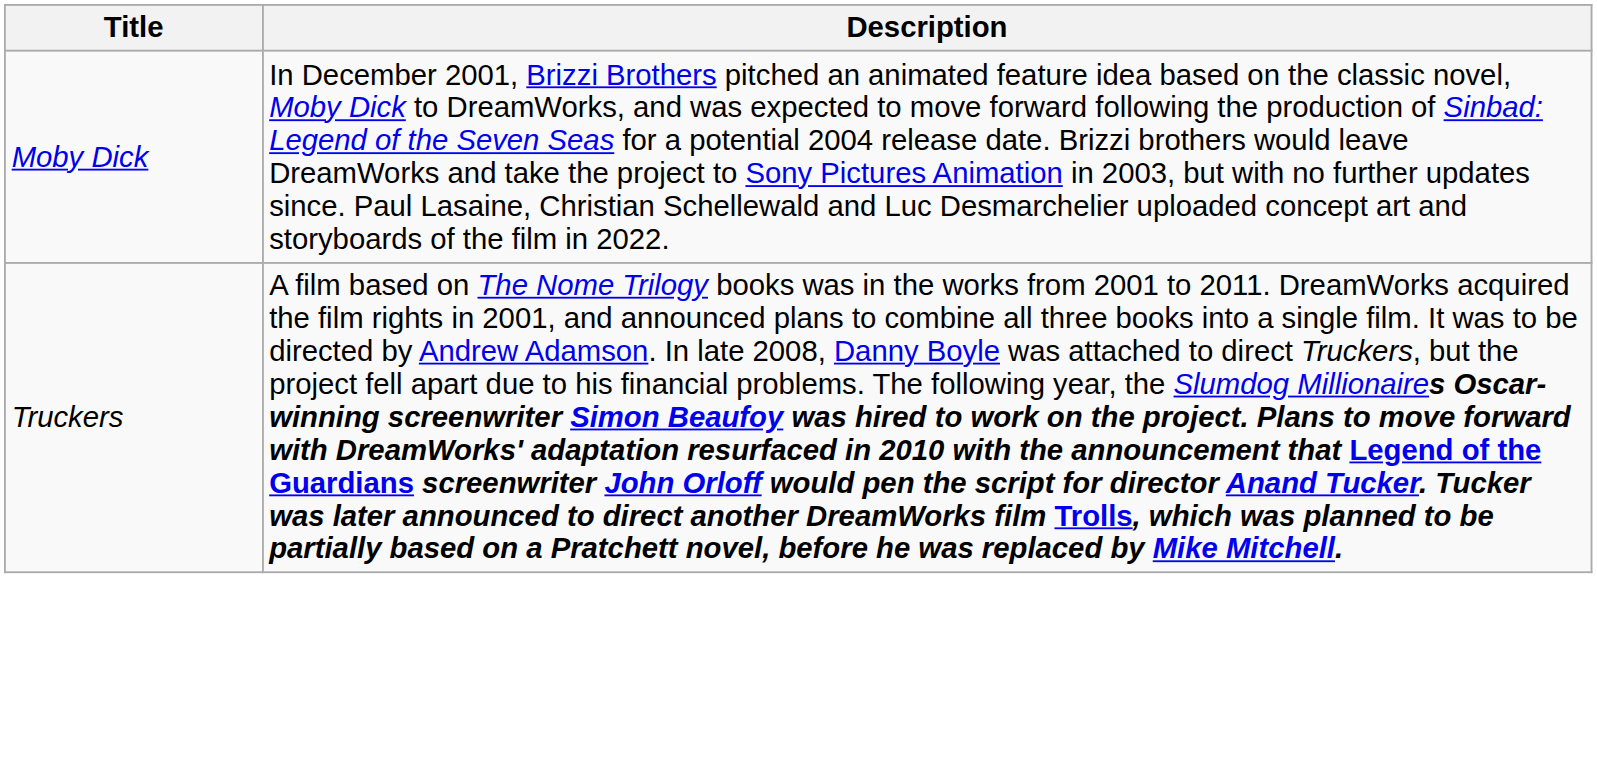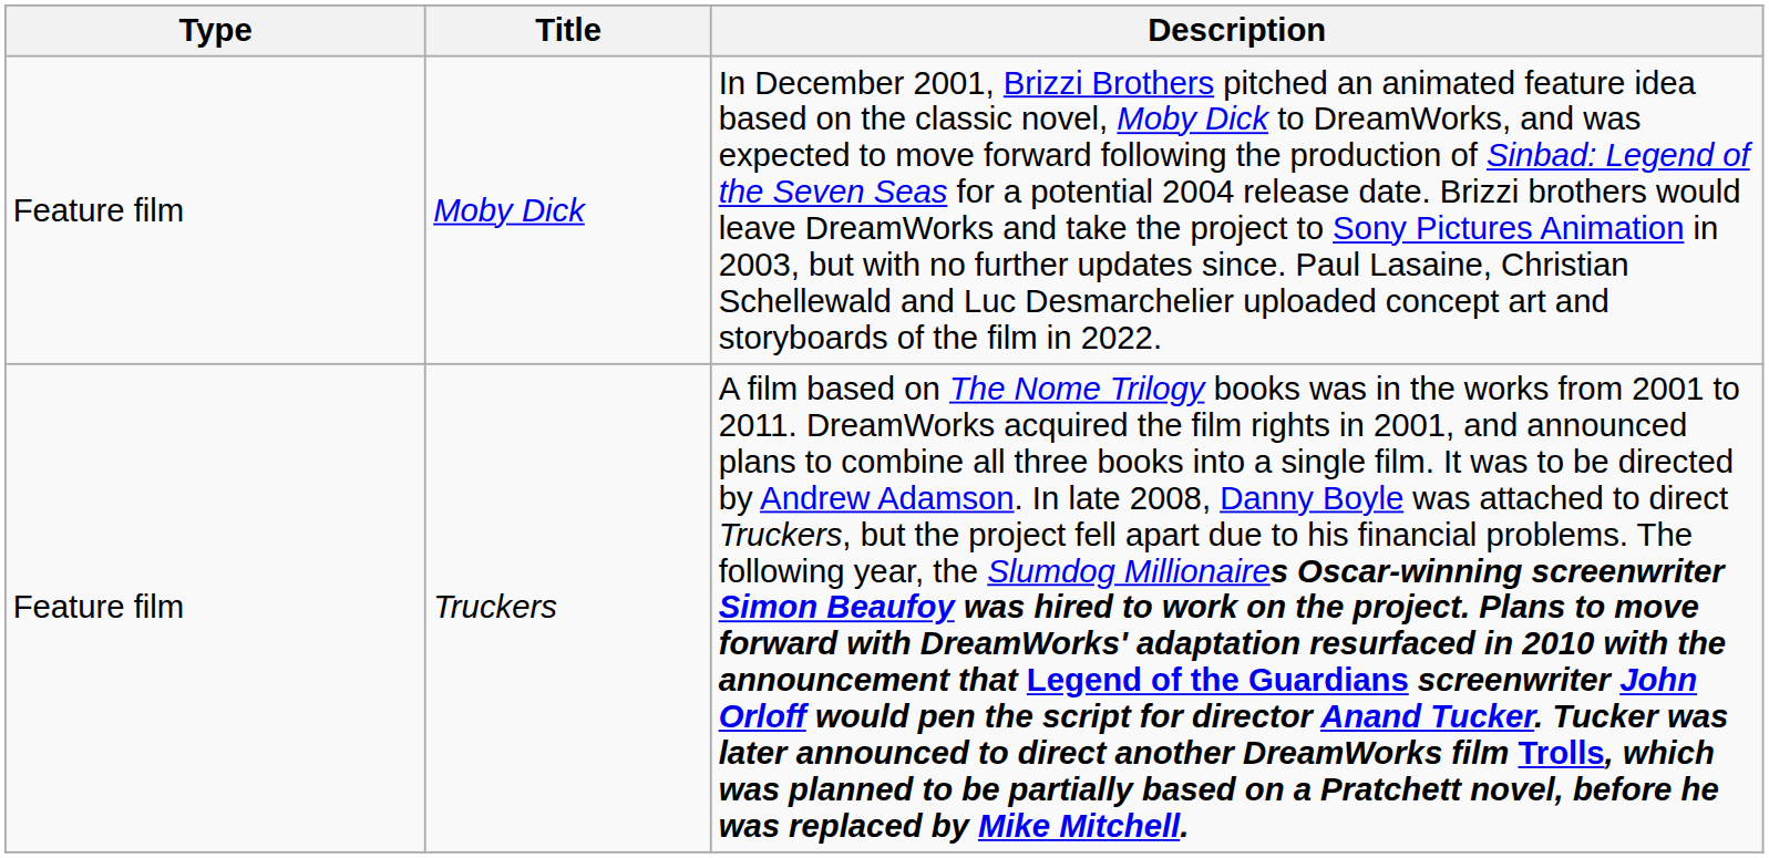 <table class="wikitable">
 <tr>
+<th style="width:150pt;">Type</th>
 <th style="width:100pt;">Title</th>
 <th>Description</th>
 </tr>
 <tr>
+<td>Feature film</td>
 <td><em><a href='#'>Moby Dick</a></em></td>
 <td>In December 2001, <a href='#'>Brizzi Brothers</a> pitched an animated feature idea based on the classic novel, <em><a href='#'>Moby Dick</a></em> to DreamWorks, and was expected to move forward following the production of <em><a href='#'>Sinbad: Legend of the Seven Seas</a></em> for a potential 2004 release date. Brizzi brothers would leave DreamWorks and take the project to <a href='#'>Sony Pictures Animation</a> in 2003, but with no further updates since. Paul Lasaine, Christian Schellewald and Luc Desmarchelier uploaded concept art and storyboards of the film in 2022.</td>
 </tr>
 <tr>
+<td>Feature film</td>
 <td><em>Truckers</em></td>
 <td>A film based on <em><a href='#'>The Nome Trilogy</a></em> books was in the works from 2001 to 2011. DreamWorks acquired the film rights in 2001, and announced plans to combine all three books into a single film. It was to be directed by <a href='#'>Andrew Adamson</a>. In late 2008, <a href='#'>Danny Boyle</a> was attached to direct <em>Truckers</em>, but the project fell apart due to his financial problems. The following year, the <em><a href='#'>Slumdog Millionaire</a><strong>s Oscar-winning screenwriter <a href='#'>Simon Beaufoy</a> was hired to work on the project. Plans to move forward with DreamWorks' adaptation resurfaced in 2010 with the announcement that </em><a href='#'>Legend of the Guardians</a><em> screenwriter <a href='#'>John Orloff</a> would pen the script for director <a href='#'>Anand Tucker</a>. Tucker was later announced to direct another DreamWorks film </em><a href='#'>Trolls</a><em>, which was planned to be partially based on a Pratchett novel, before he was replaced by <a href='#'>Mike Mitchell</a>.</td>
 </tr>
 </table>
